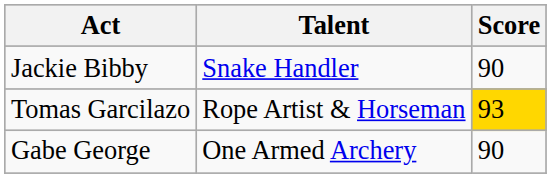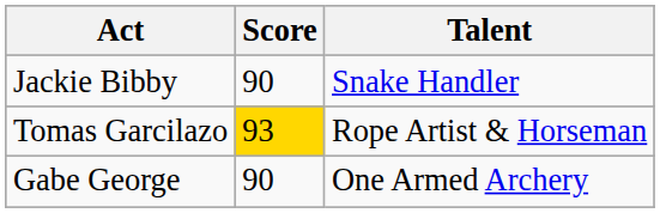 <table class="wikitable">
 <tr>
 <th>Act</th>
+<th>Score</th>
 <th>Talent</th>
-<th>Score</th>
 </tr>
 <tr>
 <td>Jackie Bibby</td>
+<td>90</td>
 <td><a href='#'>Snake Handler</a></td>
-<td>90</td>
 </tr>
 <tr>
 <td>Tomas Garcilazo</td>
+<td style="background:gold;">93</td>
 <td>Rope Artist & <a href='#'>Horseman</a></td>
-<td style="background:gold;">93</td>
 </tr>
 <tr>
 <td>Gabe George</td>
+<td>90</td>
 <td>One Armed <a href='#'>Archery</a></td>
-<td>90</td>
 </tr>
 </table>
